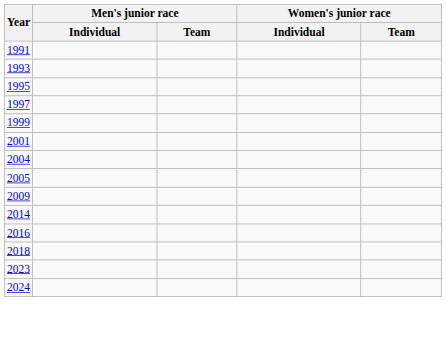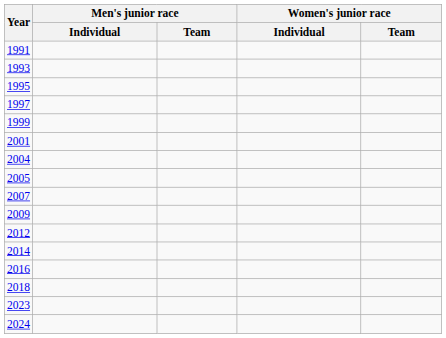 <table class="wikitable">
 <tr>
 <th rowspan=2>Year</th>
 <th colspan=2>Men's junior race</th>
 <th colspan=2>Women's junior race</th>
 </tr>
 <tr>
 <th style="width: 18em">Individual</th>
 <th style="width: 12em">Team</th>
 <th style="width: 18em">Individual</th>
 <th style="width: 12em">Team</th>
 </tr>
 <tr>
 <td><a href='#'>1991</a></td>
 <td></td>
 <td></td>
 <td></td>
 <td></td>
 </tr>
 <tr>
 <td><a href='#'>1993</a></td>
 <td></td>
 <td></td>
 <td></td>
 <td></td>
 </tr>
 <tr>
 <td><a href='#'>1995</a></td>
 <td></td>
 <td></td>
 <td></td>
 <td></td>
 </tr>
 <tr>
 <td><a href='#'>1997</a></td>
 <td></td>
 <td></td>
 <td></td>
 <td></td>
 </tr>
 <tr>
 <td><a href='#'>1999</a></td>
 <td></td>
 <td></td>
 <td></td>
 <td></td>
 </tr>
 <tr>
 <td><a href='#'>2001</a></td>
 <td></td>
 <td></td>
 <td></td>
 <td></td>
 </tr>
 <tr>
 <td><a href='#'>2004</a></td>
 <td></td>
 <td></td>
 <td></td>
 <td></td>
 </tr>
 <tr>
 <td><a href='#'>2005</a></td>
 <td></td>
 <td></td>
 <td></td>
 <td></td>
 </tr>
 <tr>
+<td><a href='#'>2007</a></td>
+<td></td>
+<td></td>
+<td></td>
+<td></td>
+</tr>
+<tr>
 <td><a href='#'>2009</a></td>
+<td></td>
+<td></td>
+<td></td>
+<td></td>
+</tr>
+<tr>
+<td><a href='#'>2012</a></td>
 <td></td>
 <td></td>
 <td></td>
 <td></td>
 </tr>
 <tr>
 <td><a href='#'>2014</a></td>
 <td></td>
 <td></td>
 <td></td>
 <td></td>
 </tr>
 <tr>
 <td><a href='#'>2016</a></td>
 <td></td>
 <td></td>
 <td></td>
 <td></td>
 </tr>
 <tr>
 <td><a href='#'>2018</a></td>
 <td></td>
 <td></td>
 <td></td>
 <td></td>
 </tr>
 <tr>
 <td><a href='#'>2023</a></td>
 <td></td>
 <td></td>
 <td></td>
 <td></td>
 </tr>
 <tr>
 <td><a href='#'>2024</a></td>
 <td></td>
 <td></td>
 <td></td>
 <td></td>
 </tr>
 </table>
